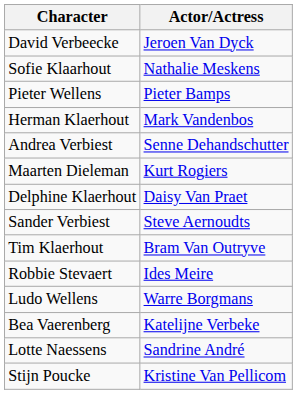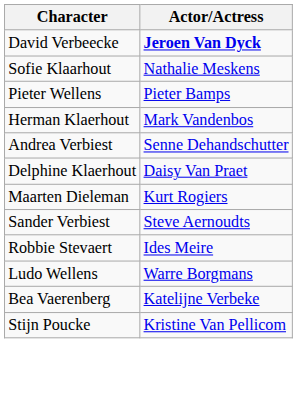 <table class="wikitable">
 <tr>
 <th>Character</th>
 <th>Actor/Actress</th>
 </tr>
 <tr>
 <td>David Verbeecke</td>
-<td><a href='#'>Jeroen Van Dyck</a></td>
+<td><strong><a href='#'>Jeroen Van Dyck</a></strong></td>
 </tr>
 <tr>
 <td>Sofie Klaarhout</td>
 <td><a href='#'>Nathalie Meskens</a></td>
 </tr>
 <tr>
 <td>Pieter Wellens</td>
 <td><a href='#'>Pieter Bamps</a></td>
 </tr>
 <tr>
 <td>Herman Klaerhout</td>
 <td><a href='#'>Mark Vandenbos</a></td>
 </tr>
 <tr>
 <td>Andrea Verbiest</td>
 <td><a href='#'>Senne Dehandschutter</a></td>
 </tr>
 <tr>
+<td>Delphine Klaerhout</td>
+<td><a href='#'>Daisy Van Praet</a></td>
+</tr>
+<tr>
 <td>Maarten Dieleman</td>
 <td><a href='#'>Kurt Rogiers</a></td>
 </tr>
 <tr>
-<td>Delphine Klaerhout</td>
-<td><a href='#'>Daisy Van Praet</a></td>
-</tr>
-<tr>
 <td>Sander Verbiest</td>
 <td><a href='#'>Steve Aernoudts</a></td>
-</tr>
-<tr>
-<td>Tim Klaerhout</td>
-<td><a href='#'>Bram Van Outryve</a></td>
 </tr>
 <tr>
 <td>Robbie Stevaert</td>
 <td><a href='#'>Ides Meire</a></td>
 </tr>
 <tr>
 <td>Ludo Wellens</td>
 <td><a href='#'>Warre Borgmans</a></td>
 </tr>
 <tr>
 <td>Bea Vaerenberg</td>
 <td><a href='#'>Katelijne Verbeke</a></td>
 </tr>
 <tr>
-<td>Lotte Naessens</td>
-<td><a href='#'>Sandrine André</a></td>
-</tr>
-<tr>
 <td>Stijn Poucke</td>
 <td><a href='#'>Kristine Van Pellicom</a></td>
 </tr>
 </table>
